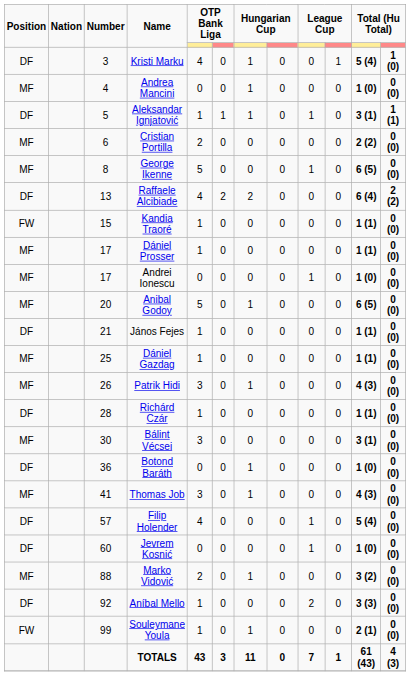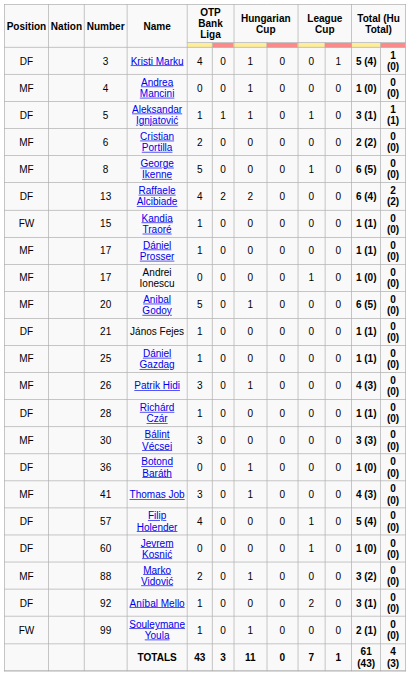 <table class="wikitable" style="font-size: 95%; text-align: center;">
 <tr>
 <td rowspan="2" width="5%" align="center"><strong>Position</strong></td>
 <td rowspan="2" width="7%" align="center"><strong>Nation</strong></td>
 <td rowspan="2" width="5%" align="center"><strong>Number</strong></td>
 <td rowspan="2" width="15%" align="center"><strong>Name</strong></td>
 <td colspan="2" align="center"><strong>OTP Bank Liga</strong></td>
 <td colspan="2" align="center"><strong>Hungarian Cup</strong></td>
 <td colspan="2" align="center"><strong>League Cup</strong></td>
 <td colspan="2" align="center"><strong>Total (Hu Total)</strong></td>
 </tr>
 <tr>
 <th width=60 style="background: #FFEE99"></th>
 <th width=60 style="background: #FF8888"></th>
 <th width=60 style="background: #FFEE99"></th>
 <th width=60 style="background: #FF8888"></th>
 <th width=60 style="background: #FFEE99"></th>
 <th width=60 style="background: #FF8888"></th>
 <th width=60 style="background: #FFEE99"></th>
 <th width=60 style="background: #FF8888"></th>
 </tr>
 <tr>
 <td>DF</td>
 <td></td>
 <td>3</td>
 <td><a href='#'>Kristi Marku</a></td>
 <td>4</td>
 <td>0</td>
 <td>1</td>
 <td>0</td>
 <td>0</td>
 <td>1</td>
 <td><strong>5 (4)</strong></td>
 <td><strong>1 (0)</strong></td>
 </tr>
 <tr>
 <td>MF</td>
 <td></td>
 <td>4</td>
 <td><a href='#'>Andrea Mancini</a></td>
 <td>0</td>
 <td>0</td>
 <td>1</td>
 <td>0</td>
 <td>0</td>
 <td>0</td>
 <td><strong>1 (0)</strong></td>
 <td><strong>0 (0)</strong></td>
 </tr>
 <tr>
 <td>DF</td>
 <td></td>
 <td>5</td>
 <td><a href='#'>Aleksandar Ignjatović</a></td>
 <td>1</td>
 <td>1</td>
 <td>1</td>
 <td>0</td>
 <td>1</td>
 <td>0</td>
 <td><strong>3 (1)</strong></td>
 <td><strong>1 (1)</strong></td>
 </tr>
 <tr>
 <td>MF</td>
 <td></td>
 <td>6</td>
 <td><a href='#'>Cristian Portilla</a></td>
 <td>2</td>
 <td>0</td>
 <td>0</td>
 <td>0</td>
 <td>0</td>
 <td>0</td>
 <td><strong>2 (2)</strong></td>
 <td><strong>0 (0)</strong></td>
 </tr>
 <tr>
 <td>MF</td>
 <td></td>
 <td>8</td>
 <td><a href='#'>George Ikenne</a></td>
 <td>5</td>
 <td>0</td>
 <td>0</td>
 <td>0</td>
 <td>1</td>
 <td>0</td>
 <td><strong>6 (5)</strong></td>
 <td><strong>0 (0)</strong></td>
 </tr>
 <tr>
 <td>DF</td>
 <td></td>
 <td>13</td>
 <td><a href='#'>Raffaele Alcibiade</a></td>
 <td>4</td>
 <td>2</td>
 <td>2</td>
 <td>0</td>
 <td>0</td>
 <td>0</td>
 <td><strong>6 (4)</strong></td>
 <td><strong>2 (2)</strong></td>
 </tr>
 <tr>
 <td>FW</td>
 <td></td>
 <td>15</td>
 <td><a href='#'>Kandia Traoré</a></td>
 <td>1</td>
 <td>0</td>
 <td>0</td>
 <td>0</td>
 <td>0</td>
 <td>0</td>
 <td><strong>1 (1)</strong></td>
 <td><strong>0 (0)</strong></td>
 </tr>
 <tr>
 <td>MF</td>
 <td></td>
 <td>17</td>
 <td><a href='#'>Dániel Prosser</a></td>
 <td>1</td>
 <td>0</td>
 <td>0</td>
 <td>0</td>
 <td>0</td>
 <td>0</td>
 <td><strong>1 (1)</strong></td>
 <td><strong>0 (0)</strong></td>
 </tr>
 <tr>
 <td>MF</td>
 <td></td>
 <td>17</td>
 <td>Andrei Ionescu</td>
 <td>0</td>
 <td>0</td>
 <td>0</td>
 <td>0</td>
 <td>1</td>
 <td>0</td>
 <td><strong>1 (0)</strong></td>
 <td><strong>0 (0)</strong></td>
 </tr>
 <tr>
 <td>MF</td>
 <td></td>
 <td>20</td>
 <td><a href='#'>Anibal Godoy</a></td>
 <td>5</td>
 <td>0</td>
 <td>1</td>
 <td>0</td>
 <td>0</td>
 <td>0</td>
 <td><strong>6 (5)</strong></td>
 <td><strong>0 (0)</strong></td>
 </tr>
 <tr>
 <td>DF</td>
 <td></td>
 <td>21</td>
 <td>János Fejes</td>
 <td>1</td>
 <td>0</td>
 <td>0</td>
 <td>0</td>
 <td>0</td>
 <td>0</td>
 <td><strong>1 (1)</strong></td>
 <td><strong>0 (0)</strong></td>
 </tr>
 <tr>
 <td>MF</td>
 <td></td>
 <td>25</td>
 <td><a href='#'>Dániel Gazdag</a></td>
 <td>1</td>
 <td>0</td>
 <td>0</td>
 <td>0</td>
 <td>0</td>
 <td>0</td>
 <td><strong>1 (1)</strong></td>
 <td><strong>0 (0)</strong></td>
 </tr>
 <tr>
 <td>MF</td>
 <td></td>
 <td>26</td>
 <td><a href='#'>Patrik Hidi</a></td>
 <td>3</td>
 <td>0</td>
 <td>1</td>
 <td>0</td>
 <td>0</td>
 <td>0</td>
 <td><strong>4 (3)</strong></td>
 <td><strong>0 (0)</strong></td>
 </tr>
 <tr>
 <td>DF</td>
 <td></td>
 <td>28</td>
 <td><a href='#'>Richárd Czár</a></td>
 <td>1</td>
 <td>0</td>
 <td>0</td>
 <td>0</td>
 <td>0</td>
 <td>0</td>
 <td><strong>1 (1)</strong></td>
 <td><strong>0 (0)</strong></td>
 </tr>
 <tr>
 <td>MF</td>
 <td></td>
 <td>30</td>
 <td><a href='#'>Bálint Vécsei</a></td>
 <td>3</td>
 <td>0</td>
 <td>0</td>
 <td>0</td>
 <td>0</td>
 <td>0</td>
-<td><strong>3 (1)</strong></td>
+<td><strong>3 (3)</strong></td>
 <td><strong>0 (0)</strong></td>
 </tr>
 <tr>
 <td>DF</td>
 <td></td>
 <td>36</td>
 <td><a href='#'>Botond Baráth</a></td>
 <td>0</td>
 <td>0</td>
 <td>1</td>
 <td>0</td>
 <td>0</td>
 <td>0</td>
 <td><strong>1 (0)</strong></td>
 <td><strong>0 (0)</strong></td>
 </tr>
 <tr>
 <td>MF</td>
 <td></td>
 <td>41</td>
 <td><a href='#'>Thomas Job</a></td>
 <td>3</td>
 <td>0</td>
 <td>1</td>
 <td>0</td>
 <td>0</td>
 <td>0</td>
 <td><strong>4 (3)</strong></td>
 <td><strong>0 (0)</strong></td>
 </tr>
 <tr>
 <td>DF</td>
 <td></td>
 <td>57</td>
 <td><a href='#'>Filip Holender</a></td>
 <td>4</td>
 <td>0</td>
 <td>0</td>
 <td>0</td>
 <td>1</td>
 <td>0</td>
 <td><strong>5 (4)</strong></td>
 <td><strong>0 (0)</strong></td>
 </tr>
 <tr>
 <td>DF</td>
 <td></td>
 <td>60</td>
 <td><a href='#'>Jevrem Kosnić</a></td>
 <td>0</td>
 <td>0</td>
 <td>0</td>
 <td>0</td>
 <td>1</td>
 <td>0</td>
 <td><strong>1 (0)</strong></td>
 <td><strong>0 (0)</strong></td>
 </tr>
 <tr>
 <td>MF</td>
 <td></td>
 <td>88</td>
 <td><a href='#'>Marko Vidović</a></td>
 <td>2</td>
 <td>0</td>
 <td>1</td>
 <td>0</td>
 <td>0</td>
 <td>0</td>
 <td><strong>3 (2)</strong></td>
 <td><strong>0 (0)</strong></td>
 </tr>
 <tr>
 <td>DF</td>
 <td></td>
 <td>92</td>
 <td><a href='#'>Aníbal Mello</a></td>
 <td>1</td>
 <td>0</td>
 <td>0</td>
 <td>0</td>
 <td>2</td>
 <td>0</td>
-<td><strong>3 (3)</strong></td>
+<td><strong>3 (1)</strong></td>
 <td><strong>0 (0)</strong></td>
 </tr>
 <tr>
 <td>FW</td>
 <td></td>
 <td>99</td>
 <td><a href='#'>Souleymane Youla</a></td>
 <td>1</td>
 <td>0</td>
 <td>1</td>
 <td>0</td>
 <td>0</td>
 <td>0</td>
 <td><strong>2 (1)</strong></td>
 <td><strong>0 (0)</strong></td>
 </tr>
 <tr>
 <td></td>
 <td></td>
 <td></td>
 <td><strong>TOTALS</strong></td>
 <td><strong>43</strong></td>
 <td><strong>3</strong></td>
 <td><strong>11</strong></td>
 <td><strong>0</strong></td>
 <td><strong>7</strong></td>
 <td><strong>1</strong></td>
 <td><strong>61 (43)</strong></td>
 <td><strong>4 (3)</strong></td>
 </tr>
 <tr>
 </tr>
 </table>
